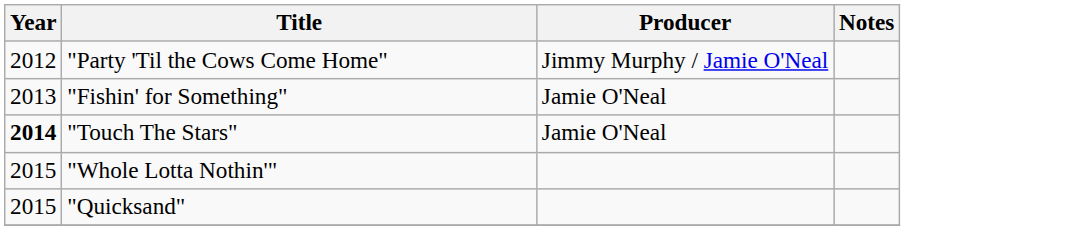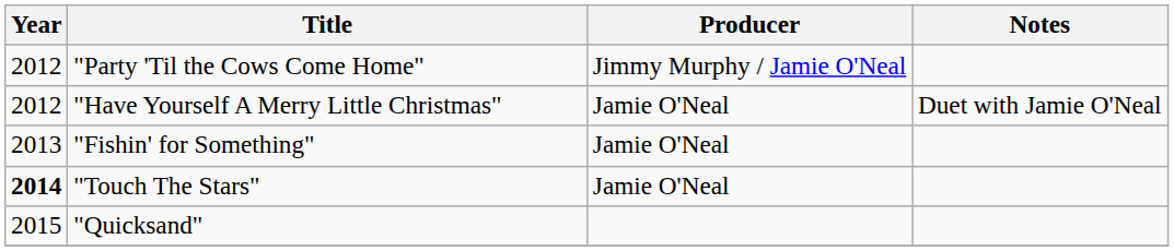 <table class="wikitable plainrowheaders">
 <tr>
 <th>Year</th>
 <th style="width:20em;">Title</th>
 <th>Producer</th>
 <th>Notes</th>
 </tr>
 <tr>
 <td>2012</td>
 <td>"Party 'Til the Cows Come Home"</td>
 <td>Jimmy Murphy / <a href='#'>Jamie O'Neal</a></td>
 <td></td>
+</tr>
+<tr>
+<td>2012</td>
+<td>"Have Yourself A Merry Little Christmas"</td>
+<td>Jamie O'Neal</td>
+<td>Duet with Jamie O'Neal</td>
 </tr>
 <tr>
 <td>2013</td>
 <td>"Fishin' for Something"</td>
 <td>Jamie O'Neal</td>
 <td></td>
 </tr>
 <tr>
 <td><strong>2014</strong></td>
 <td>"Touch The Stars"</td>
 <td>Jamie O'Neal</td>
 <td></td>
 </tr>
 <tr>
 <td>2015</td>
-<td>"Whole Lotta Nothin'"</td>
-<td></td>
-<td></td>
-</tr>
-<tr>
-<td>2015</td>
 <td>"Quicksand"</td>
 <td></td>
 <td></td>
 </tr>
 <tr>
 </tr>
 </table>
